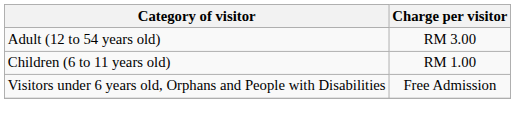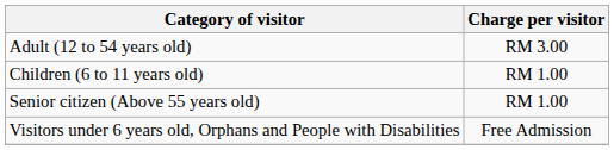 <table class="wikitable">
 <tr>
 <th>Category of visitor</th>
 <th>Charge per visitor</th>
 </tr>
 <tr>
 <td>Adult (12 to 54 years old)</td>
 <td align="center">RM 3.00</td>
 </tr>
 <tr>
 <td>Children (6 to 11 years old)</td>
 <td align="center">RM 1.00</td>
 </tr>
 <tr>
+<td>Senior citizen (Above 55 years old)</td>
+<td align="center">RM 1.00</td>
+</tr>
+<tr>
 <td>Visitors under 6 years old, Orphans and People with Disabilities</td>
 <td align="center">Free Admission</td>
 </tr>
 <tr>
 </tr>
 </table>
